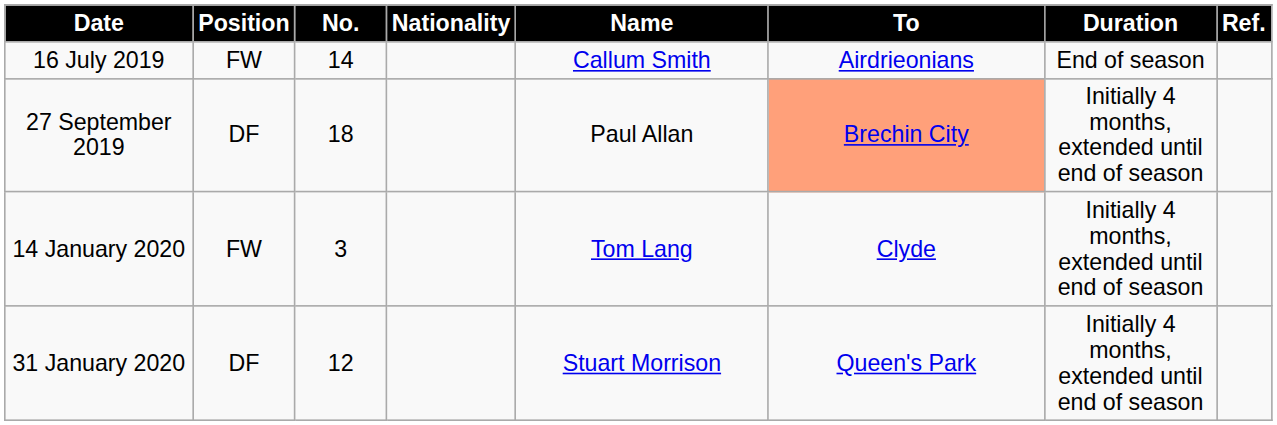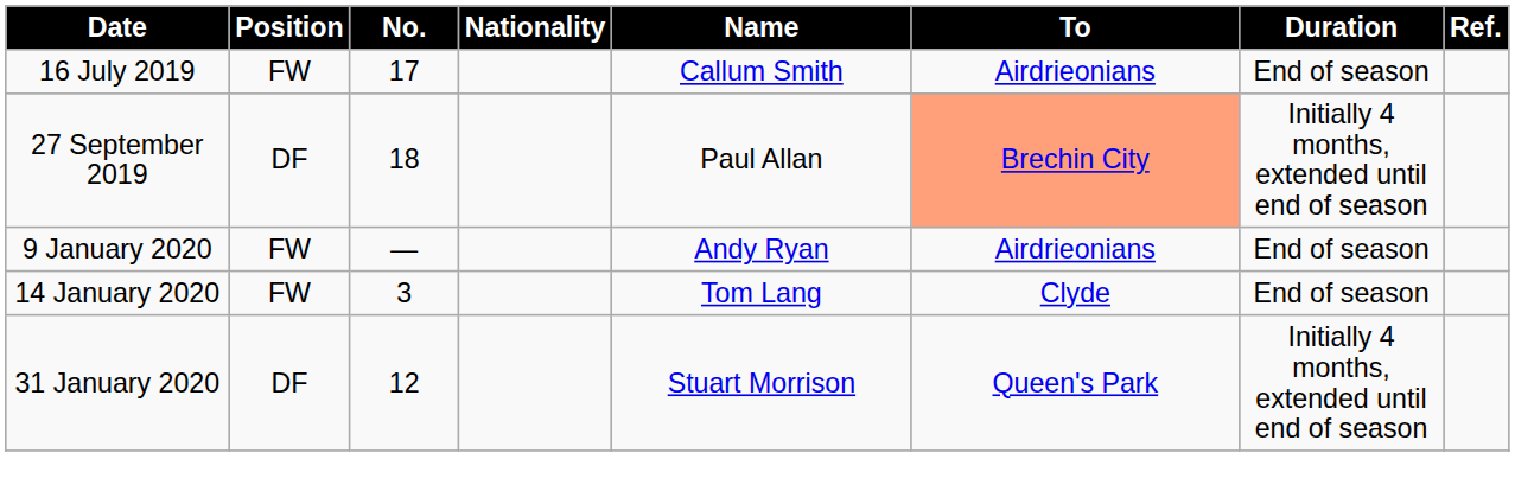 <table class="wikitable"  style="text-align:center; font-size:90%; ">
 <tr>
 <th style="background:#000000; color:white; width:110px;">Date</th>
 <th style="background:#000000; color:white; width:50px;">Position</th>
 <th style="background:#000000; color:white; width:50px;">No.</th>
 <th style="background:#000000; color:white; width:50px;">Nationality</th>
 <th style="background:#000000; color:white; width:150px;">Name</th>
 <th style="background:#000000; color:white; width:165px;">To</th>
 <th style="background:#000000; color:white; width:100px;">Duration</th>
 <th style="background:#000000; color:white; width:25px;">Ref.</th>
 </tr>
 <tr>
 <td>16 July 2019</td>
 <td>FW</td>
-<td>14</td>
+<td>17</td>
 <td></td>
 <td><a href='#'>Callum Smith</a></td>
 <td><a href='#'>Airdrieonians</a></td>
 <td>End of season</td>
 <td></td>
 </tr>
 <tr>
 <td>27 September 2019</td>
 <td>DF</td>
 <td>18</td>
 <td></td>
 <td>Paul Allan</td>
 <td style="background: lightsalmon;"><a href='#'>Brechin City</a></td>
 <td>Initially 4 months, extended until end of season</td>
 <td></td>
 </tr>
 <tr>
+<td>9 January 2020</td>
+<td>FW</td>
+<td>—</td>
+<td></td>
+<td><a href='#'>Andy Ryan</a></td>
+<td><a href='#'>Airdrieonians</a></td>
+<td>End of season</td>
+<td></td>
+</tr>
+<tr>
 <td>14 January 2020</td>
 <td>FW</td>
 <td>3</td>
 <td></td>
 <td><a href='#'>Tom Lang</a></td>
 <td><a href='#'>Clyde</a></td>
-<td>Initially 4 months, extended until end of season</td>
+<td>End of season</td>
 <td></td>
 </tr>
 <tr>
 <td>31 January 2020</td>
 <td>DF</td>
 <td>12</td>
 <td></td>
 <td><a href='#'>Stuart Morrison</a></td>
 <td><a href='#'>Queen's Park</a></td>
 <td>Initially 4 months, extended until end of season</td>
 <td></td>
 </tr>
 </table>
